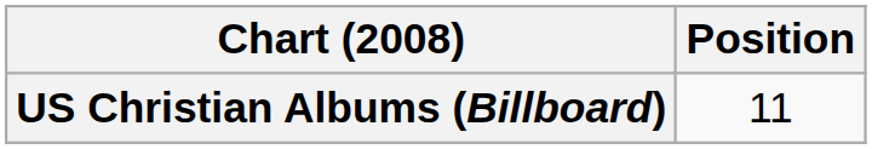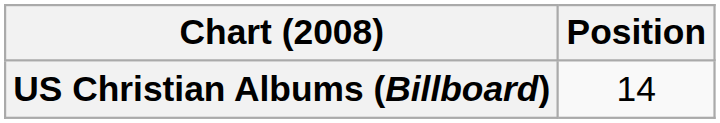 <table class="wikitable plainrowheaders" style="text-align:center">
 <tr>
 <th scope="col">Chart (2008)</th>
 <th scope="col">Position</th>
 </tr>
 <tr>
 <th scope="row">US Christian Albums (<em>Billboard</em>)</th>
-<td>11</td>
+<td>14</td>
 </tr>
 </table>
